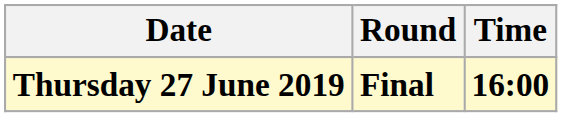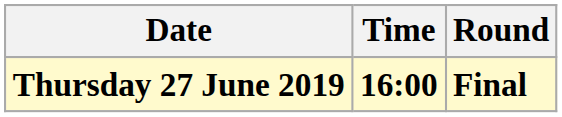 <table class="wikitable">
 <tr>
 <th>Date</th>
+<th>Time</th>
 <th>Round</th>
-<th>Time</th>
 </tr>
 <tr>
 <td style=background:lemonchiffon><strong>Thursday 27 June 2019</strong></td>
+<td style=background:lemonchiffon><strong>16:00</strong></td>
 <td style=background:lemonchiffon><strong>Final</strong></td>
-<td style=background:lemonchiffon><strong>16:00</strong></td>
 </tr>
 </table>
